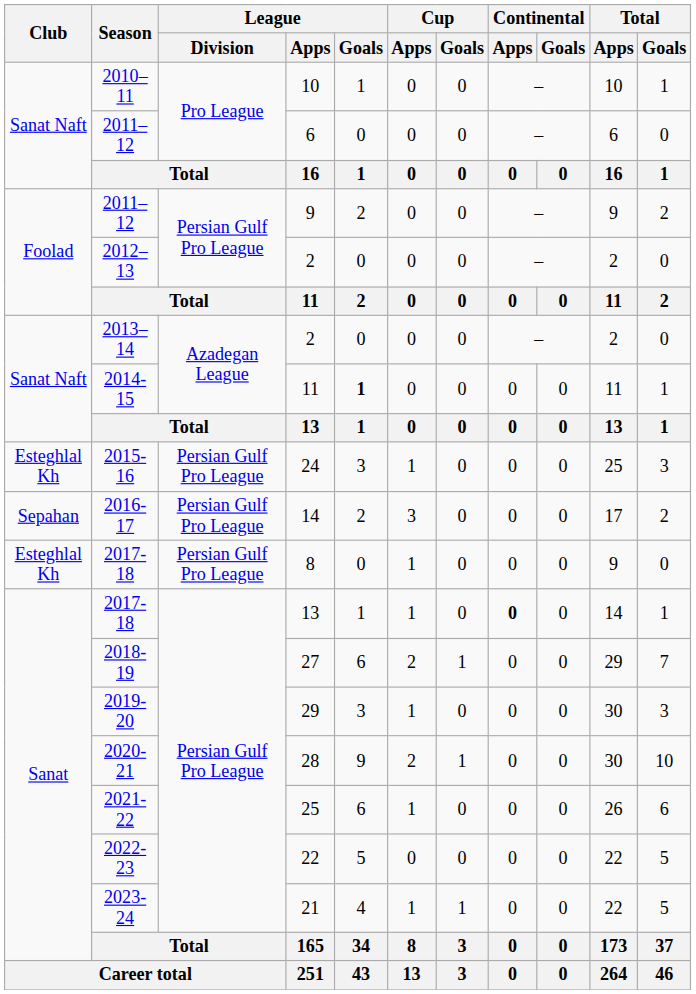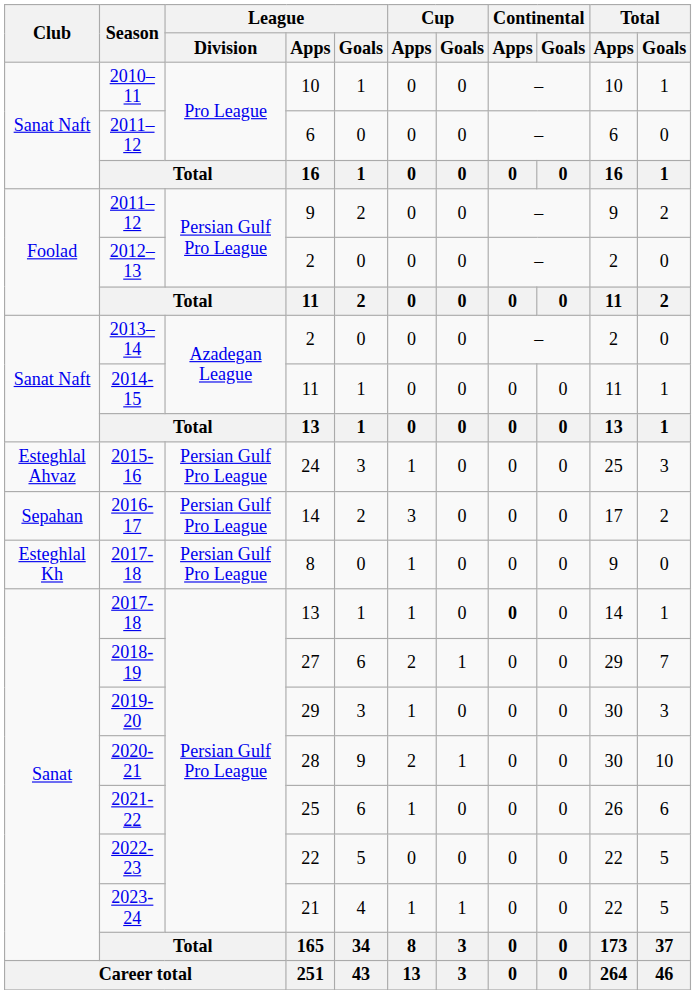 <table class="wikitable" style="text-align:center">
 <tr>
 <th rowspan="2">Club</th>
 <th rowspan="2">Season</th>
 <th colspan="3">League</th>
 <th colspan="2">Cup</th>
 <th colspan="2">Continental</th>
 <th colspan="2">Total</th>
 </tr>
 <tr>
 <th>Division</th>
 <th>Apps</th>
 <th>Goals</th>
 <th>Apps</th>
 <th>Goals</th>
 <th>Apps</th>
 <th>Goals</th>
 <th>Apps</th>
 <th>Goals</th>
 </tr>
 <tr>
 <td rowspan="3"><a href='#'>Sanat Naft</a></td>
 <td><a href='#'>2010–11</a></td>
 <td rowspan="2"><a href='#'>Pro League</a></td>
 <td>10</td>
 <td>1</td>
 <td>0</td>
 <td>0</td>
 <td colspan="2">–</td>
 <td>10</td>
 <td>1</td>
 </tr>
 <tr>
 <td><a href='#'>2011–12</a></td>
 <td>6</td>
 <td>0</td>
 <td>0</td>
 <td>0</td>
 <td colspan="2">–</td>
 <td>6</td>
 <td>0</td>
 </tr>
 <tr>
 <th colspan="2">Total</th>
 <th>16</th>
 <th>1</th>
 <th>0</th>
 <th>0</th>
 <th>0</th>
 <th>0</th>
 <th>16</th>
 <th>1</th>
 </tr>
 <tr>
 <td rowspan="3"><a href='#'>Foolad</a></td>
 <td><a href='#'>2011–12</a></td>
 <td rowspan="2"><a href='#'>Persian Gulf Pro League</a></td>
 <td>9</td>
 <td>2</td>
 <td>0</td>
 <td>0</td>
 <td colspan="2">–</td>
 <td>9</td>
 <td>2</td>
 </tr>
 <tr>
 <td><a href='#'>2012–13</a></td>
 <td>2</td>
 <td>0</td>
 <td>0</td>
 <td>0</td>
 <td colspan="2">–</td>
 <td>2</td>
 <td>0</td>
 </tr>
 <tr>
 <th colspan=2>Total</th>
 <th>11</th>
 <th>2</th>
 <th>0</th>
 <th>0</th>
 <th>0</th>
 <th>0</th>
 <th>11</th>
 <th>2</th>
 </tr>
 <tr>
 <td rowspan="3"><a href='#'>Sanat Naft</a></td>
 <td><a href='#'>2013–14</a></td>
 <td rowspan="2"><a href='#'>Azadegan League</a></td>
 <td>2</td>
 <td>0</td>
 <td>0</td>
 <td>0</td>
 <td colspan="2">–</td>
 <td>2</td>
 <td>0</td>
 </tr>
 <tr>
 <td><a href='#'>2014-15</a></td>
 <td>11</td>
-<td><strong>1</strong></td>
+<td>1</td>
 <td>0</td>
 <td>0</td>
 <td>0</td>
 <td>0</td>
 <td>11</td>
 <td>1</td>
 </tr>
 <tr>
 <th colspan="2">Total</th>
 <th>13</th>
 <th>1</th>
 <th>0</th>
 <th>0</th>
 <th>0</th>
 <th>0</th>
 <th>13</th>
 <th>1</th>
 </tr>
 <tr>
-<td><a href='#'>Esteghlal Kh</a></td>
+<td><a href='#'>Esteghlal Ahvaz</a></td>
 <td><a href='#'>2015-16</a></td>
 <td><a href='#'>Persian Gulf Pro League</a></td>
 <td>24</td>
 <td>3</td>
 <td>1</td>
 <td>0</td>
 <td>0</td>
 <td>0</td>
 <td>25</td>
 <td>3</td>
 </tr>
 <tr>
 <td><a href='#'>Sepahan</a></td>
 <td><a href='#'>2016-17</a></td>
 <td><a href='#'>Persian Gulf Pro League</a></td>
 <td>14</td>
 <td>2</td>
 <td>3</td>
 <td>0</td>
 <td>0</td>
 <td>0</td>
 <td>17</td>
 <td>2</td>
 </tr>
 <tr>
 <td><a href='#'>Esteghlal Kh</a></td>
 <td><a href='#'>2017-18</a></td>
 <td><a href='#'>Persian Gulf Pro League</a></td>
 <td>8</td>
 <td>0</td>
 <td>1</td>
 <td>0</td>
 <td>0</td>
 <td>0</td>
 <td>9</td>
 <td>0</td>
 </tr>
 <tr>
 <td rowspan="8"><a href='#'>Sanat</a></td>
 <td><a href='#'>2017-18</a></td>
 <td rowspan="7"><a href='#'>Persian Gulf Pro League</a></td>
 <td>13</td>
 <td>1</td>
 <td>1</td>
 <td>0</td>
 <td><strong>0</strong></td>
 <td>0</td>
 <td>14</td>
 <td>1</td>
 </tr>
 <tr>
 <td><a href='#'>2018-19</a></td>
 <td>27</td>
 <td>6</td>
 <td>2</td>
 <td>1</td>
 <td>0</td>
 <td>0</td>
 <td>29</td>
 <td>7</td>
 </tr>
 <tr>
 <td><a href='#'>2019-20</a></td>
 <td>29</td>
 <td>3</td>
 <td>1</td>
 <td>0</td>
 <td>0</td>
 <td>0</td>
 <td>30</td>
 <td>3</td>
 </tr>
 <tr>
 <td><a href='#'>2020-21</a></td>
 <td>28</td>
 <td>9</td>
 <td>2</td>
 <td>1</td>
 <td>0</td>
 <td>0</td>
 <td>30</td>
 <td>10</td>
 </tr>
 <tr>
 <td><a href='#'>2021-22</a></td>
 <td>25</td>
 <td>6</td>
 <td>1</td>
 <td>0</td>
 <td>0</td>
 <td>0</td>
 <td>26</td>
 <td>6</td>
 </tr>
 <tr>
 <td><a href='#'>2022-23</a></td>
 <td>22</td>
 <td>5</td>
 <td>0</td>
 <td>0</td>
 <td>0</td>
 <td>0</td>
 <td>22</td>
 <td>5</td>
 </tr>
 <tr>
 <td><a href='#'>2023-24</a></td>
 <td>21</td>
 <td>4</td>
 <td>1</td>
 <td>1</td>
 <td>0</td>
 <td>0</td>
 <td>22</td>
 <td>5</td>
 </tr>
 <tr>
 <th colspan=2>Total</th>
 <th>165</th>
 <th>34</th>
 <th>8</th>
 <th>3</th>
 <th>0</th>
 <th>0</th>
 <th>173</th>
 <th>37</th>
 </tr>
 <tr>
 <th colspan="3">Career total</th>
 <th>251</th>
 <th>43</th>
 <th>13</th>
 <th>3</th>
 <th>0</th>
 <th>0</th>
 <th>264</th>
 <th>46</th>
 </tr>
 </table>
